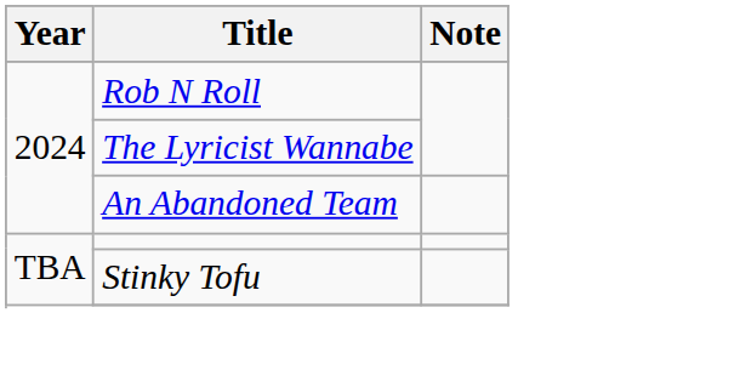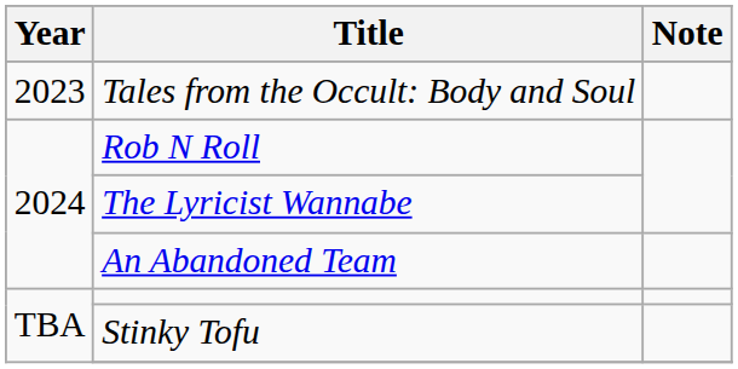 <table class="wikitable plainrowheaders">
 <tr>
 <th scope="col">Year</th>
 <th scope="col">Title</th>
 <th scope="col">Note</th>
+</tr>
+<tr>
+<td rowspan="1">2023</td>
+<td><em>Tales from the Occult: Body and Soul</em></td>
+<td></td>
 </tr>
 <tr>
 <td rowspan="3">2024</td>
 <td><em><a href='#'>Rob N Roll</a></em></td>
 </tr>
 <tr>
 <td><em><a href='#'>The Lyricist Wannabe</a></em></td>
 </tr>
 <tr>
 <td><em><a href='#'>An Abandoned Team</a></em></td>
 <td></td>
 </tr>
 <tr>
 <td rowspan="3">TBA</td>
 <td><em></em></td>
 <td></td>
 </tr>
 <tr>
 <td><em>Stinky Tofu</em></td>
 <td></td>
 </tr>
 <tr>
 </tr>
 </table>
